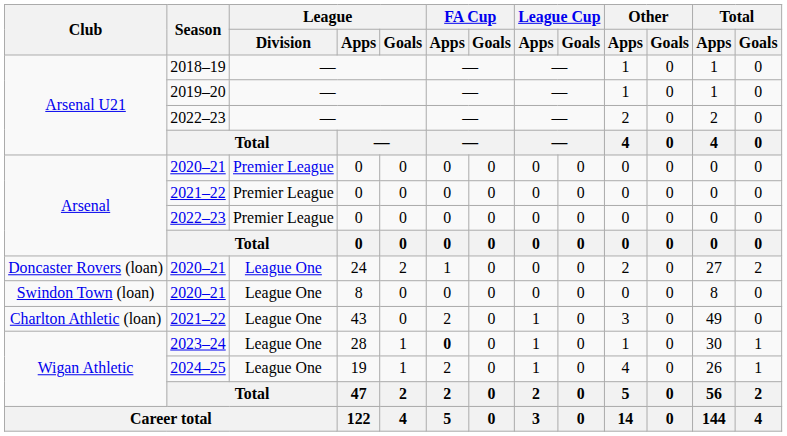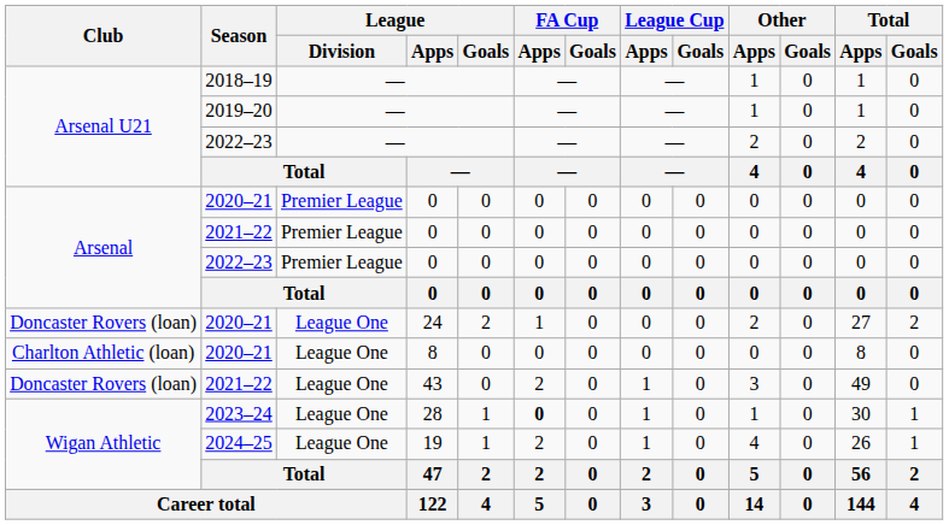 <table class=wikitable style=text-align:center>
 <tr>
 <th rowspan=2>Club</th>
 <th rowspan=2>Season</th>
 <th colspan=3>League</th>
 <th colspan=2><a href='#'>FA Cup</a></th>
 <th colspan=2><a href='#'>League Cup</a></th>
 <th colspan=2>Other</th>
 <th colspan=2>Total</th>
 </tr>
 <tr>
 <th>Division</th>
 <th>Apps</th>
 <th>Goals</th>
 <th>Apps</th>
 <th>Goals</th>
 <th>Apps</th>
 <th>Goals</th>
 <th>Apps</th>
 <th>Goals</th>
 <th>Apps</th>
 <th>Goals</th>
 </tr>
 <tr>
 <td rowspan="4"><a href='#'>Arsenal U21</a></td>
 <td>2018–19</td>
 <td colspan="3">—</td>
 <td colspan="2">—</td>
 <td colspan="2">—</td>
 <td>1</td>
 <td>0</td>
 <td>1</td>
 <td>0</td>
 </tr>
 <tr>
 <td>2019–20</td>
 <td colspan="3">—</td>
 <td colspan="2">—</td>
 <td colspan="2">—</td>
 <td>1</td>
 <td>0</td>
 <td>1</td>
 <td>0</td>
 </tr>
 <tr>
 <td>2022–23</td>
 <td colspan="3">—</td>
 <td colspan="2">—</td>
 <td colspan="2">—</td>
 <td>2</td>
 <td>0</td>
 <td>2</td>
 <td>0</td>
 </tr>
 <tr>
 <th colspan="2">Total</th>
 <th colspan="2">—</th>
 <th colspan="2">—</th>
 <th colspan="2">—</th>
 <th>4</th>
 <th>0</th>
 <th>4</th>
 <th>0</th>
 </tr>
 <tr>
 <td rowspan=4><a href='#'>Arsenal</a></td>
 <td><a href='#'>2020–21</a></td>
 <td><a href='#'>Premier League</a></td>
 <td>0</td>
 <td>0</td>
 <td>0</td>
 <td>0</td>
 <td>0</td>
 <td>0</td>
 <td>0</td>
 <td>0</td>
 <td>0</td>
 <td>0</td>
 </tr>
 <tr>
 <td><a href='#'>2021–22</a></td>
 <td>Premier League</td>
 <td>0</td>
 <td>0</td>
 <td>0</td>
 <td>0</td>
 <td>0</td>
 <td>0</td>
 <td>0</td>
 <td>0</td>
 <td>0</td>
 <td>0</td>
 </tr>
 <tr>
 <td><a href='#'>2022–23</a></td>
 <td>Premier League</td>
 <td>0</td>
 <td>0</td>
 <td>0</td>
 <td>0</td>
 <td>0</td>
 <td>0</td>
 <td>0</td>
 <td>0</td>
 <td>0</td>
 <td>0</td>
 </tr>
 <tr>
 <th colspan=2>Total</th>
 <th>0</th>
 <th>0</th>
 <th>0</th>
 <th>0</th>
 <th>0</th>
 <th>0</th>
 <th>0</th>
 <th>0</th>
 <th>0</th>
 <th>0</th>
 </tr>
 <tr>
 <td><a href='#'>Doncaster Rovers</a> (loan)</td>
 <td><a href='#'>2020–21</a></td>
 <td><a href='#'>League One</a></td>
 <td>24</td>
 <td>2</td>
 <td>1</td>
 <td>0</td>
 <td>0</td>
 <td>0</td>
 <td>2</td>
 <td>0</td>
 <td>27</td>
 <td>2</td>
 </tr>
 <tr>
-<td><a href='#'>Swindon Town</a> (loan)</td>
+<td><a href='#'>Charlton Athletic</a> (loan)</td>
 <td><a href='#'>2020–21</a></td>
 <td>League One</td>
 <td>8</td>
 <td>0</td>
 <td>0</td>
 <td>0</td>
 <td>0</td>
 <td>0</td>
 <td>0</td>
 <td>0</td>
 <td>8</td>
 <td>0</td>
 </tr>
 <tr>
-<td><a href='#'>Charlton Athletic</a> (loan)</td>
+<td><a href='#'>Doncaster Rovers</a> (loan)</td>
 <td><a href='#'>2021–22</a></td>
 <td>League One</td>
 <td>43</td>
 <td>0</td>
 <td>2</td>
 <td>0</td>
 <td>1</td>
 <td>0</td>
 <td>3</td>
 <td>0</td>
 <td>49</td>
 <td>0</td>
 </tr>
 <tr>
 <td rowspan=3><a href='#'>Wigan Athletic</a></td>
 <td><a href='#'>2023–24</a></td>
 <td>League One</td>
 <td>28</td>
 <td>1</td>
 <td><strong>0</strong></td>
 <td>0</td>
 <td>1</td>
 <td>0</td>
 <td>1</td>
 <td>0</td>
 <td>30</td>
 <td>1</td>
 </tr>
 <tr>
 <td><a href='#'>2024–25</a></td>
 <td>League One</td>
 <td>19</td>
 <td>1</td>
 <td>2</td>
 <td>0</td>
 <td>1</td>
 <td>0</td>
 <td>4</td>
 <td>0</td>
 <td>26</td>
 <td>1</td>
 </tr>
 <tr>
 <th colspan=2>Total</th>
 <th>47</th>
 <th>2</th>
 <th>2</th>
 <th>0</th>
 <th>2</th>
 <th>0</th>
 <th>5</th>
 <th>0</th>
 <th>56</th>
 <th>2</th>
 </tr>
 <tr>
 <th colspan=3>Career total</th>
 <th>122</th>
 <th>4</th>
 <th>5</th>
 <th>0</th>
 <th>3</th>
 <th>0</th>
 <th>14</th>
 <th>0</th>
 <th>144</th>
 <th>4</th>
 </tr>
 </table>
